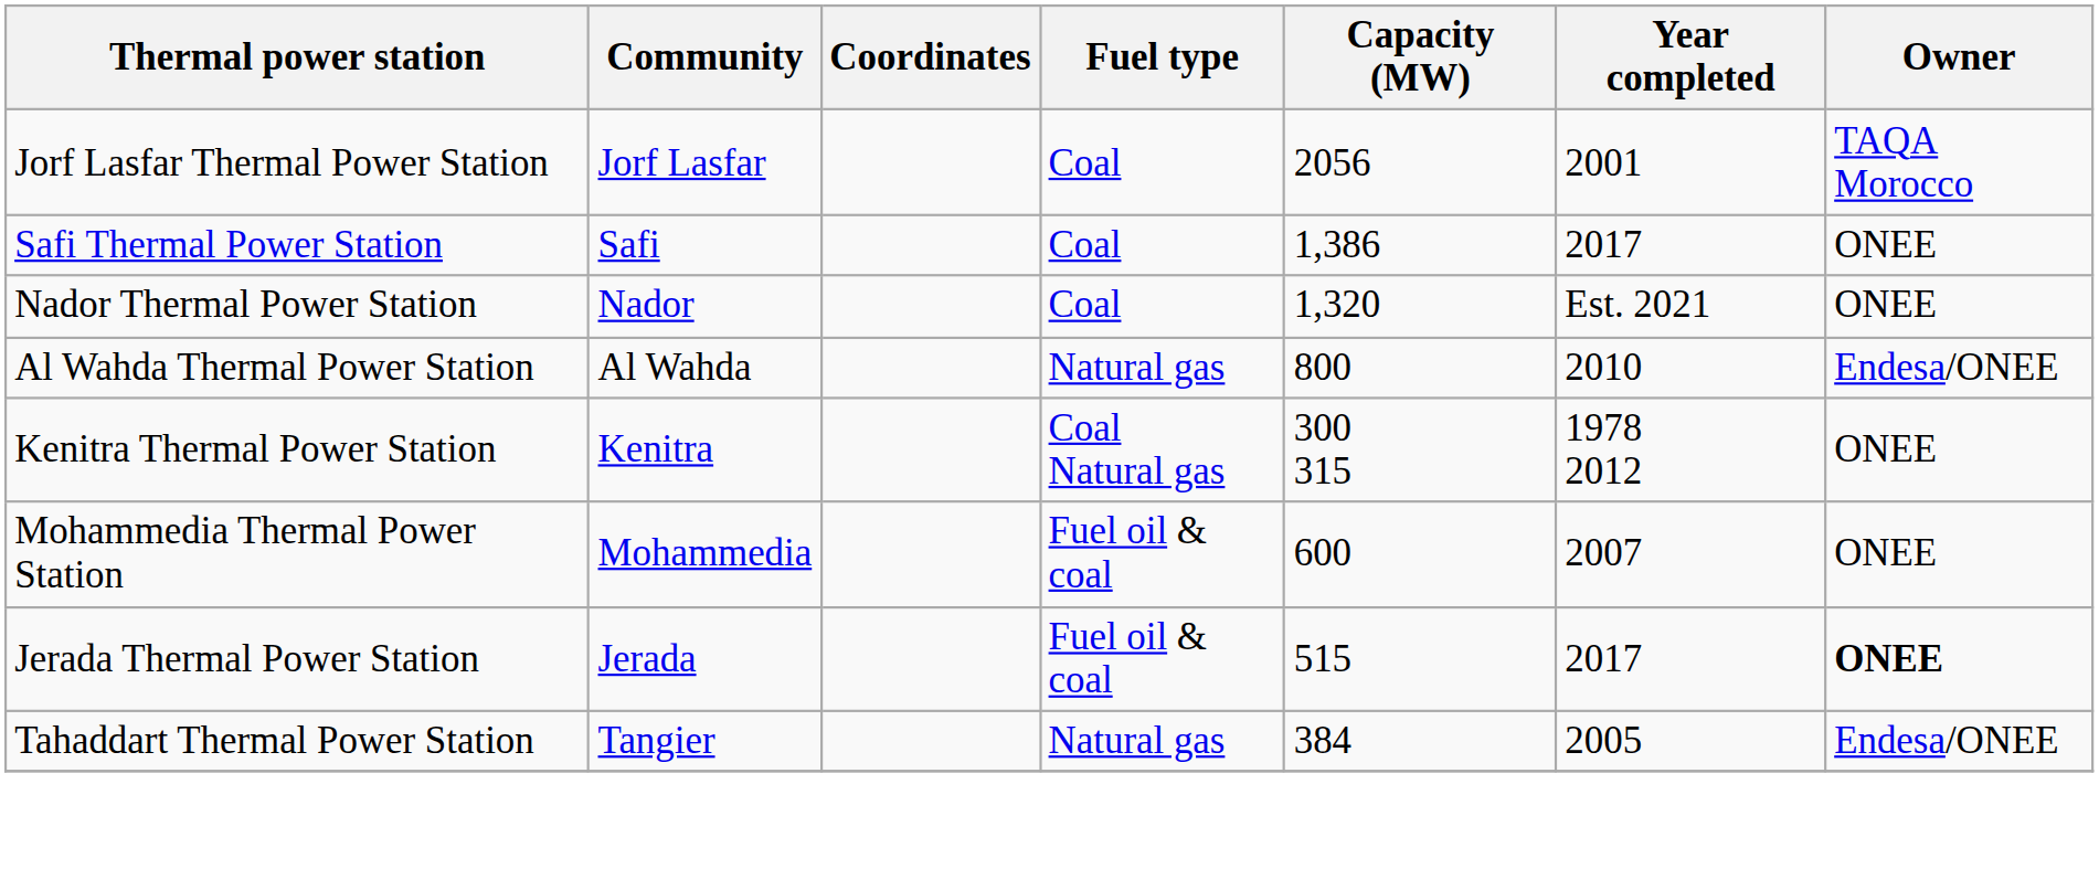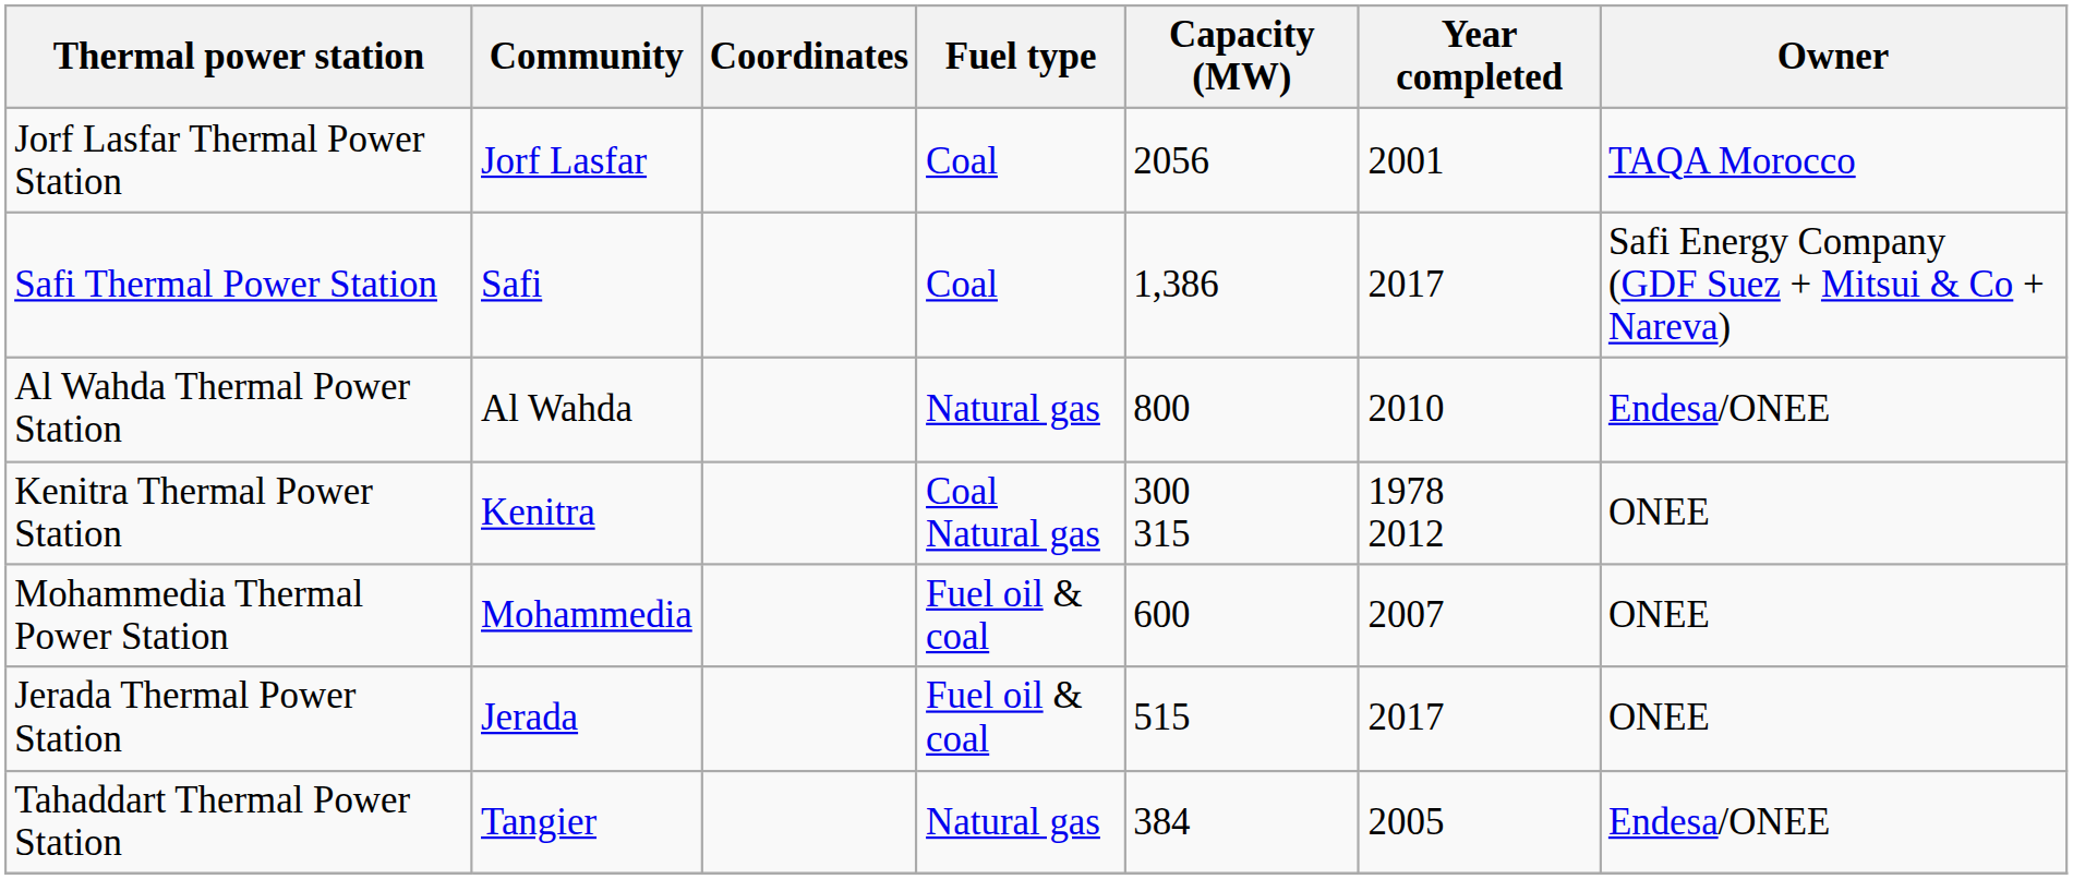 <table class="wikitable sortable">
 <tr>
 <th>Thermal power station</th>
 <th>Community</th>
 <th>Coordinates</th>
 <th>Fuel type</th>
 <th>Capacity (MW)</th>
 <th>Year completed</th>
 <th>Owner</th>
 </tr>
 <tr>
 <td>Jorf Lasfar Thermal Power Station</td>
 <td><a href='#'>Jorf Lasfar</a></td>
 <td></td>
 <td><a href='#'>Coal</a></td>
 <td>2056</td>
 <td>2001</td>
 <td><a href='#'>TAQA Morocco</a></td>
 </tr>
 <tr>
 <td><a href='#'>Safi Thermal Power Station</a></td>
 <td><a href='#'>Safi</a></td>
 <td></td>
 <td><a href='#'>Coal</a></td>
 <td>1,386</td>
 <td>2017</td>
-<td>ONEE</td>
-</tr>
-<tr>
-<td>Nador Thermal Power Station</td>
-<td><a href='#'>Nador</a></td>
-<td></td>
-<td><a href='#'>Coal</a></td>
-<td>1,320</td>
-<td>Est. 2021</td>
-<td>ONEE</td>
+<td>Safi Energy Company<br>(<a href='#'>GDF Suez</a> + <a href='#'>Mitsui & Co</a> + <a href='#'>Nareva</a>)</td>
 </tr>
 <tr>
 <td>Al Wahda Thermal Power Station</td>
 <td>Al Wahda</td>
 <td></td>
 <td><a href='#'>Natural gas</a></td>
 <td>800</td>
 <td>2010</td>
 <td><a href='#'>Endesa</a>/ONEE</td>
 </tr>
 <tr>
 <td>Kenitra Thermal Power Station</td>
 <td><a href='#'>Kenitra</a></td>
 <td></td>
 <td><a href='#'>Coal</a><br><a href='#'>Natural gas</a></td>
 <td>300<br>315</td>
 <td>1978<br>2012</td>
 <td>ONEE</td>
 </tr>
 <tr>
 <td>Mohammedia Thermal Power Station</td>
 <td><a href='#'>Mohammedia</a></td>
 <td></td>
 <td><a href='#'>Fuel oil</a> & <a href='#'>coal</a></td>
 <td>600</td>
 <td>2007</td>
 <td>ONEE</td>
 </tr>
 <tr>
 <td>Jerada Thermal Power Station</td>
 <td><a href='#'>Jerada</a></td>
 <td></td>
 <td><a href='#'>Fuel oil</a> & <a href='#'>coal</a></td>
 <td>515</td>
 <td>2017</td>
-<td><strong>ONEE</strong></td>
+<td>ONEE</td>
 </tr>
 <tr>
 <td>Tahaddart Thermal Power Station</td>
 <td><a href='#'>Tangier</a></td>
 <td></td>
 <td><a href='#'>Natural gas</a></td>
 <td>384</td>
 <td>2005</td>
 <td><a href='#'>Endesa</a>/ONEE</td>
 </tr>
 <tr>
 </tr>
 </table>
